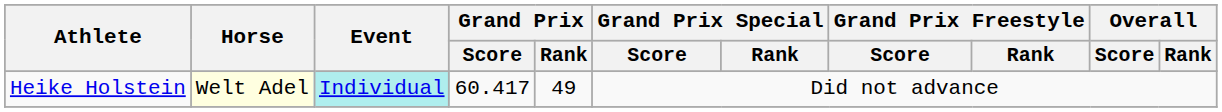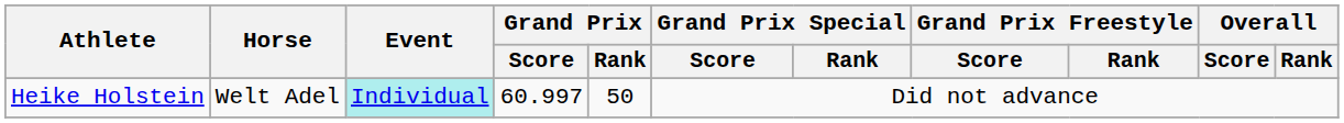 <table class=wikitable style="font-size:90%">
 <tr>
 <th rowspan="2">Athlete</th>
 <th rowspan="2">Horse</th>
 <th rowspan="2">Event</th>
 <th colspan="2">Grand Prix</th>
 <th colspan="2">Grand Prix Special</th>
 <th colspan="2">Grand Prix Freestyle</th>
 <th colspan="2">Overall</th>
 </tr>
 <tr style="font-size:95%">
 <th>Score</th>
 <th>Rank</th>
 <th>Score</th>
 <th>Rank</th>
 <th>Score</th>
 <th>Rank</th>
 <th>Score</th>
 <th>Rank</th>
 </tr>
 <tr align=center>
 <td align=left><a href='#'>Heike Holstein</a></td>
-<td align=left style="background: lightyellow;">Welt Adel</td>
+<td align=left>Welt Adel</td>
 <td align=left style="background: paleturquoise;"><a href='#'>Individual</a></td>
-<td>60.417</td>
-<td>49</td>
+<td>60.997</td>
+<td>50</td>
 <td colspan=6>Did not advance</td>
 </tr>
 </table>
